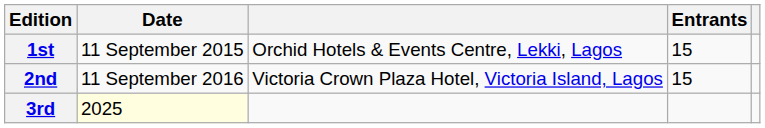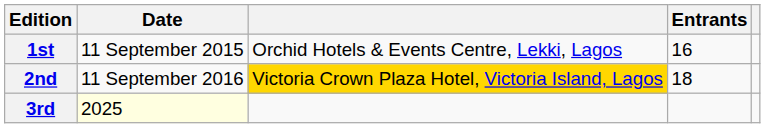 <table class="wikitable defaultcenter col2left col3left" style="font-size:95%">
 <tr>
 <th>Edition</th>
 <th>Date</th>
 <th></th>
 <th>Entrants</th>
 <th></th>
 </tr>
 <tr>
 <th><a href='#'>1st</a></th>
 <td>11 September 2015</td>
 <td>Orchid Hotels & Events Centre, <a href='#'>Lekki</a>, <a href='#'>Lagos</a></td>
-<td>15</td>
+<td>16</td>
 <td></td>
 </tr>
 <tr>
 <th><a href='#'>2nd</a></th>
 <td>11 September 2016</td>
-<td>Victoria Crown Plaza Hotel, <a href='#'>Victoria Island, Lagos</a></td>
-<td>15</td>
+<td style="background: gold;">Victoria Crown Plaza Hotel, <a href='#'>Victoria Island, Lagos</a></td>
+<td>18</td>
 <td></td>
 </tr>
 <tr>
 <th><a href='#'>3rd</a></th>
 <td style="background: lightyellow;">2025</td>
 <td></td>
 <td></td>
 <td></td>
 </tr>
 </table>
